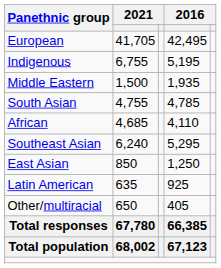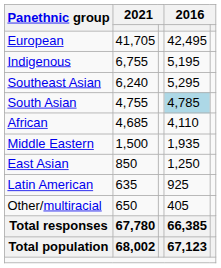 <table class="wikitable collapsible sortable">
 <tr>
 <th rowspan="2"><a href='#'>Panethnic</a> group</th>
 <th colspan="2">2021</th>
 <th colspan="2">2016</th>
 </tr>
 <tr>
 <th><a href='#'></a></th>
 <th></th>
 <th></th>
 <th></th>
 </tr>
 <tr>
 <td><a href='#'>European</a></td>
 <td>41,705</td>
 <td></td>
 <td>42,495</td>
 <td></td>
 </tr>
 <tr>
 <td><a href='#'>Indigenous</a></td>
 <td>6,755</td>
 <td></td>
 <td>5,195</td>
 <td></td>
 </tr>
 <tr>
-<td><a href='#'>Middle Eastern</a></td>
-<td>1,500</td>
+<td><a href='#'>Southeast Asian</a></td>
+<td>6,240</td>
 <td></td>
-<td>1,935</td>
+<td>5,295</td>
 <td></td>
 </tr>
 <tr>
 <td><a href='#'>South Asian</a></td>
 <td>4,755</td>
 <td></td>
-<td>4,785</td>
+<td style="background: lightblue;">4,785</td>
 <td></td>
 </tr>
 <tr>
 <td><a href='#'>African</a></td>
 <td>4,685</td>
 <td></td>
 <td>4,110</td>
 <td></td>
 </tr>
 <tr>
-<td><a href='#'>Southeast Asian</a></td>
-<td>6,240</td>
+<td><a href='#'>Middle Eastern</a></td>
+<td>1,500</td>
 <td></td>
-<td>5,295</td>
+<td>1,935</td>
 <td></td>
 </tr>
 <tr>
 <td><a href='#'>East Asian</a></td>
 <td>850</td>
 <td></td>
 <td>1,250</td>
 <td></td>
 </tr>
 <tr>
 <td><a href='#'>Latin American</a></td>
 <td>635</td>
 <td></td>
 <td>925</td>
 <td></td>
 </tr>
 <tr>
 <td>Other/<a href='#'>multiracial</a></td>
 <td>650</td>
 <td></td>
 <td>405</td>
 <td></td>
 </tr>
 <tr>
 <th>Total responses</th>
 <th>67,780</th>
 <th></th>
 <th>66,385</th>
 <th></th>
 </tr>
 <tr class="sortbottom">
 <th>Total population</th>
 <th>68,002</th>
 <th></th>
 <th>67,123</th>
 <th></th>
 </tr>
 <tr class="sortbottom">
 <td colspan="5"></td>
 </tr>
 </table>
